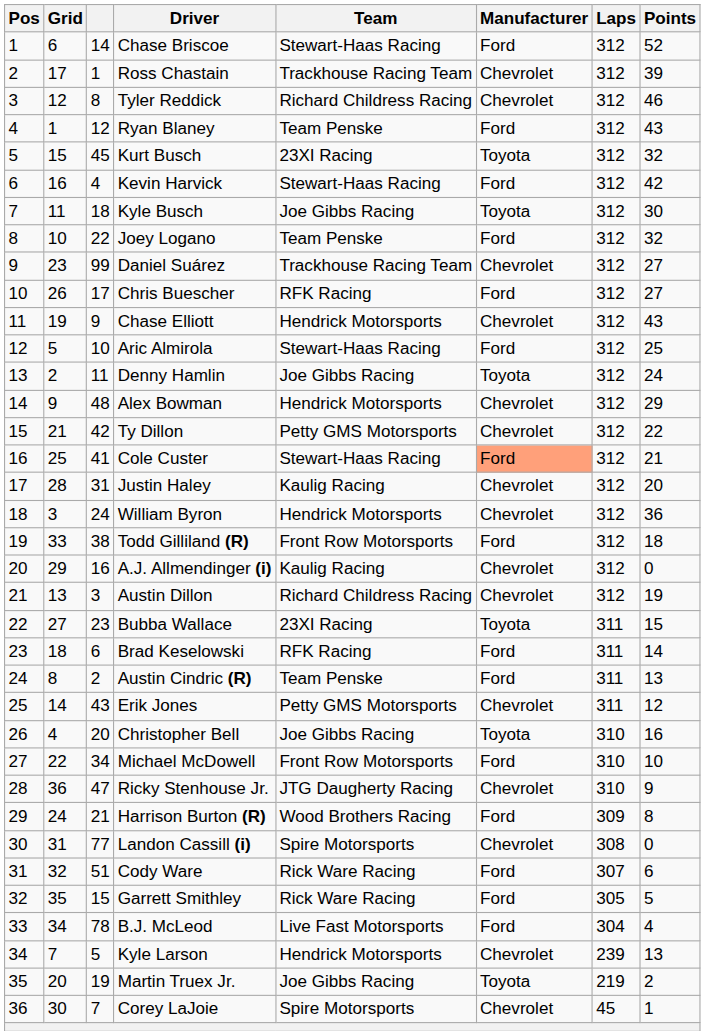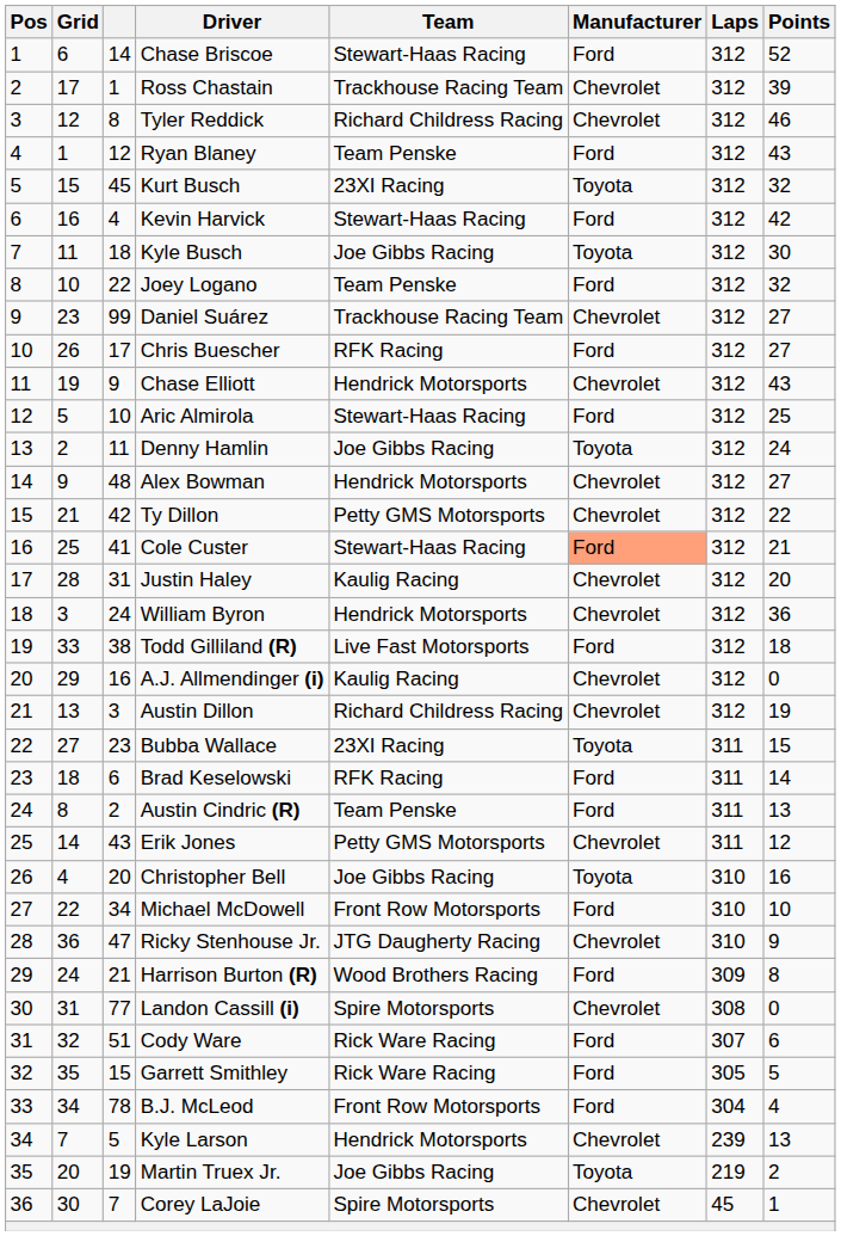 <table class="wikitable" style="font-size:98%">
 <tr>
 <th>Pos</th>
 <th>Grid</th>
 <th></th>
 <th>Driver</th>
 <th>Team</th>
 <th>Manufacturer</th>
 <th>Laps</th>
 <th>Points</th>
 </tr>
 <tr>
 <td>1</td>
 <td>6</td>
 <td>14</td>
 <td>Chase Briscoe</td>
 <td>Stewart-Haas Racing</td>
 <td>Ford</td>
 <td>312</td>
 <td>52</td>
 </tr>
 <tr>
 <td>2</td>
 <td>17</td>
 <td>1</td>
 <td>Ross Chastain</td>
 <td>Trackhouse Racing Team</td>
 <td>Chevrolet</td>
 <td>312</td>
 <td>39</td>
 </tr>
 <tr>
 <td>3</td>
 <td>12</td>
 <td>8</td>
 <td>Tyler Reddick</td>
 <td>Richard Childress Racing</td>
 <td>Chevrolet</td>
 <td>312</td>
 <td>46</td>
 </tr>
 <tr>
 <td>4</td>
 <td>1</td>
 <td>12</td>
 <td>Ryan Blaney</td>
 <td>Team Penske</td>
 <td>Ford</td>
 <td>312</td>
 <td>43</td>
 </tr>
 <tr>
 <td>5</td>
 <td>15</td>
 <td>45</td>
 <td>Kurt Busch</td>
 <td>23XI Racing</td>
 <td>Toyota</td>
 <td>312</td>
 <td>32</td>
 </tr>
 <tr>
 <td>6</td>
 <td>16</td>
 <td>4</td>
 <td>Kevin Harvick</td>
 <td>Stewart-Haas Racing</td>
 <td>Ford</td>
 <td>312</td>
 <td>42</td>
 </tr>
 <tr>
 <td>7</td>
 <td>11</td>
 <td>18</td>
 <td>Kyle Busch</td>
 <td>Joe Gibbs Racing</td>
 <td>Toyota</td>
 <td>312</td>
 <td>30</td>
 </tr>
 <tr>
 <td>8</td>
 <td>10</td>
 <td>22</td>
 <td>Joey Logano</td>
 <td>Team Penske</td>
 <td>Ford</td>
 <td>312</td>
 <td>32</td>
 </tr>
 <tr>
 <td>9</td>
 <td>23</td>
 <td>99</td>
 <td>Daniel Suárez</td>
 <td>Trackhouse Racing Team</td>
 <td>Chevrolet</td>
 <td>312</td>
 <td>27</td>
 </tr>
 <tr>
 <td>10</td>
 <td>26</td>
 <td>17</td>
 <td>Chris Buescher</td>
 <td>RFK Racing</td>
 <td>Ford</td>
 <td>312</td>
 <td>27</td>
 </tr>
 <tr>
 <td>11</td>
 <td>19</td>
 <td>9</td>
 <td>Chase Elliott</td>
 <td>Hendrick Motorsports</td>
 <td>Chevrolet</td>
 <td>312</td>
 <td>43</td>
 </tr>
 <tr>
 <td>12</td>
 <td>5</td>
 <td>10</td>
 <td>Aric Almirola</td>
 <td>Stewart-Haas Racing</td>
 <td>Ford</td>
 <td>312</td>
 <td>25</td>
 </tr>
 <tr>
 <td>13</td>
 <td>2</td>
 <td>11</td>
 <td>Denny Hamlin</td>
 <td>Joe Gibbs Racing</td>
 <td>Toyota</td>
 <td>312</td>
 <td>24</td>
 </tr>
 <tr>
 <td>14</td>
 <td>9</td>
 <td>48</td>
 <td>Alex Bowman</td>
 <td>Hendrick Motorsports</td>
 <td>Chevrolet</td>
 <td>312</td>
-<td>29</td>
+<td>27</td>
 </tr>
 <tr>
 <td>15</td>
 <td>21</td>
 <td>42</td>
 <td>Ty Dillon</td>
 <td>Petty GMS Motorsports</td>
 <td>Chevrolet</td>
 <td>312</td>
 <td>22</td>
 </tr>
 <tr>
 <td>16</td>
 <td>25</td>
 <td>41</td>
 <td>Cole Custer</td>
 <td>Stewart-Haas Racing</td>
 <td style="background: lightsalmon;">Ford</td>
 <td>312</td>
 <td>21</td>
 </tr>
 <tr>
 <td>17</td>
 <td>28</td>
 <td>31</td>
 <td>Justin Haley</td>
 <td>Kaulig Racing</td>
 <td>Chevrolet</td>
 <td>312</td>
 <td>20</td>
 </tr>
 <tr>
 <td>18</td>
 <td>3</td>
 <td>24</td>
 <td>William Byron</td>
 <td>Hendrick Motorsports</td>
 <td>Chevrolet</td>
 <td>312</td>
 <td>36</td>
 </tr>
 <tr>
 <td>19</td>
 <td>33</td>
 <td>38</td>
 <td>Todd Gilliland <strong>(R)</strong></td>
-<td>Front Row Motorsports</td>
+<td>Live Fast Motorsports</td>
 <td>Ford</td>
 <td>312</td>
 <td>18</td>
 </tr>
 <tr>
 <td>20</td>
 <td>29</td>
 <td>16</td>
 <td>A.J. Allmendinger <strong>(i)</strong></td>
 <td>Kaulig Racing</td>
 <td>Chevrolet</td>
 <td>312</td>
 <td>0</td>
 </tr>
 <tr>
 <td>21</td>
 <td>13</td>
 <td>3</td>
 <td>Austin Dillon</td>
 <td>Richard Childress Racing</td>
 <td>Chevrolet</td>
 <td>312</td>
 <td>19</td>
 </tr>
 <tr>
 <td>22</td>
 <td>27</td>
 <td>23</td>
 <td>Bubba Wallace</td>
 <td>23XI Racing</td>
 <td>Toyota</td>
 <td>311</td>
 <td>15</td>
 </tr>
 <tr>
 <td>23</td>
 <td>18</td>
 <td>6</td>
 <td>Brad Keselowski</td>
 <td>RFK Racing</td>
 <td>Ford</td>
 <td>311</td>
 <td>14</td>
 </tr>
 <tr>
 <td>24</td>
 <td>8</td>
 <td>2</td>
 <td>Austin Cindric <strong>(R)</strong></td>
 <td>Team Penske</td>
 <td>Ford</td>
 <td>311</td>
 <td>13</td>
 </tr>
 <tr>
 <td>25</td>
 <td>14</td>
 <td>43</td>
 <td>Erik Jones</td>
 <td>Petty GMS Motorsports</td>
 <td>Chevrolet</td>
 <td>311</td>
 <td>12</td>
 </tr>
 <tr>
 <td>26</td>
 <td>4</td>
 <td>20</td>
 <td>Christopher Bell</td>
 <td>Joe Gibbs Racing</td>
 <td>Toyota</td>
 <td>310</td>
 <td>16</td>
 </tr>
 <tr>
 <td>27</td>
 <td>22</td>
 <td>34</td>
 <td>Michael McDowell</td>
 <td>Front Row Motorsports</td>
 <td>Ford</td>
 <td>310</td>
 <td>10</td>
 </tr>
 <tr>
 <td>28</td>
 <td>36</td>
 <td>47</td>
 <td>Ricky Stenhouse Jr.</td>
 <td>JTG Daugherty Racing</td>
 <td>Chevrolet</td>
 <td>310</td>
 <td>9</td>
 </tr>
 <tr>
 <td>29</td>
 <td>24</td>
 <td>21</td>
 <td>Harrison Burton <strong>(R)</strong></td>
 <td>Wood Brothers Racing</td>
 <td>Ford</td>
 <td>309</td>
 <td>8</td>
 </tr>
 <tr>
 <td>30</td>
 <td>31</td>
 <td>77</td>
 <td>Landon Cassill <strong>(i)</strong></td>
 <td>Spire Motorsports</td>
 <td>Chevrolet</td>
 <td>308</td>
 <td>0</td>
 </tr>
 <tr>
 <td>31</td>
 <td>32</td>
 <td>51</td>
 <td>Cody Ware</td>
 <td>Rick Ware Racing</td>
 <td>Ford</td>
 <td>307</td>
 <td>6</td>
 </tr>
 <tr>
 <td>32</td>
 <td>35</td>
 <td>15</td>
 <td>Garrett Smithley</td>
 <td>Rick Ware Racing</td>
 <td>Ford</td>
 <td>305</td>
 <td>5</td>
 </tr>
 <tr>
 <td>33</td>
 <td>34</td>
 <td>78</td>
 <td>B.J. McLeod</td>
-<td>Live Fast Motorsports</td>
+<td>Front Row Motorsports</td>
 <td>Ford</td>
 <td>304</td>
 <td>4</td>
 </tr>
 <tr>
 <td>34</td>
 <td>7</td>
 <td>5</td>
 <td>Kyle Larson</td>
 <td>Hendrick Motorsports</td>
 <td>Chevrolet</td>
 <td>239</td>
 <td>13</td>
 </tr>
 <tr>
 <td>35</td>
 <td>20</td>
 <td>19</td>
 <td>Martin Truex Jr.</td>
 <td>Joe Gibbs Racing</td>
 <td>Toyota</td>
 <td>219</td>
 <td>2</td>
 </tr>
 <tr>
 <td>36</td>
 <td>30</td>
 <td>7</td>
 <td>Corey LaJoie</td>
 <td>Spire Motorsports</td>
 <td>Chevrolet</td>
 <td>45</td>
 <td>1</td>
 </tr>
 <tr>
 <th colspan="8"></th>
 </tr>
 </table>
